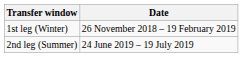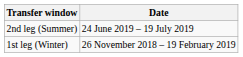 <table class="wikitable" style="font-size:95%">
 <tr>
 <th>Transfer window</th>
 <th>Date</th>
 </tr>
 <tr>
+<td>2nd leg (Summer)</td>
+<td>24 June 2019 – 19 July 2019</td>
+</tr>
+<tr>
 <td>1st leg (Winter)</td>
 <td>26 November 2018 – 19 February 2019</td>
 </tr>
-<tr>
-<td>2nd leg (Summer)</td>
-<td>24 June 2019 – 19 July 2019</td>
-</tr>
 </table>
